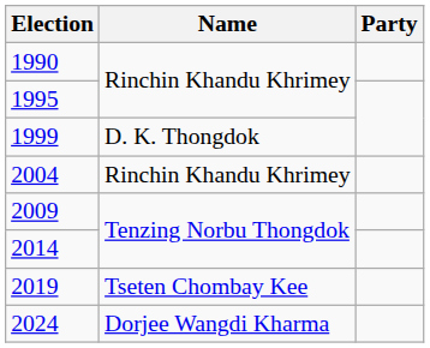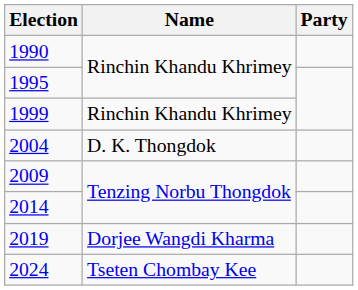 <table class="wikitable sortable">
 <tr>
 <th>Election</th>
 <th>Name</th>
 <th colspan=2>Party</th>
 </tr>
 <tr>
 <td><a href='#'>1990</a></td>
 <td rowspan=2>Rinchin Khandu Khrimey</td>
 <td></td>
 </tr>
 <tr>
 <td><a href='#'>1995</a></td>
 </tr>
 <tr>
 <td><a href='#'>1999</a></td>
-<td>D. K. Thongdok</td>
+<td>Rinchin Khandu Khrimey</td>
 </tr>
 <tr>
 <td><a href='#'>2004</a></td>
-<td>Rinchin Khandu Khrimey</td>
+<td>D. K. Thongdok</td>
 <td></td>
 </tr>
 <tr>
 <td><a href='#'>2009</a></td>
 <td rowspan=2><a href='#'>Tenzing Norbu Thongdok</a></td>
 <td></td>
 </tr>
 <tr>
 <td><a href='#'>2014</a></td>
 </tr>
 <tr>
 <td><a href='#'>2019</a></td>
-<td><a href='#'>Tseten Chombay Kee</a></td>
+<td><a href='#'>Dorjee Wangdi Kharma</a></td>
 <td></td>
 </tr>
 <tr>
 <td><a href='#'>2024</a></td>
-<td><a href='#'>Dorjee Wangdi Kharma</a></td>
+<td><a href='#'>Tseten Chombay Kee</a></td>
 <td></td>
 </tr>
 </table>
